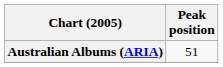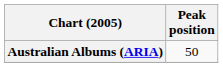 <table class="wikitable sortable plainrowheaders">
 <tr>
 <th>Chart (2005)</th>
 <th>Peak<br>position</th>
 </tr>
 <tr>
 <th scope="row">Australian Albums (<a href='#'>ARIA</a>)</th>
-<td align="center">51</td>
+<td align="center">50</td>
 </tr>
 <tr>
 </tr>
 <tr>
 </tr>
 <tr>
 </tr>
 <tr>
 </tr>
 <tr>
 </tr>
 <tr>
 </tr>
 <tr>
 </tr>
 <tr>
 </tr>
 <tr>
 </tr>
 <tr>
 </tr>
 <tr>
 </tr>
 <tr>
 </tr>
 <tr>
 </tr>
 <tr>
 </tr>
 </table>
